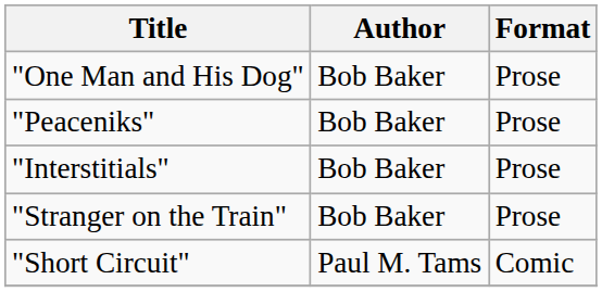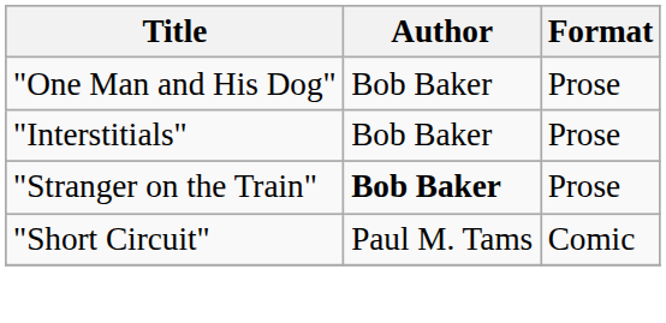 <table class="wikitable">
 <tr>
 <th>Title</th>
 <th>Author</th>
 <th>Format</th>
 </tr>
 <tr>
 <td>"One Man and His Dog"</td>
 <td>Bob Baker</td>
 <td>Prose</td>
 </tr>
 <tr>
-<td>"Peaceniks"</td>
-<td>Bob Baker</td>
-<td>Prose</td>
-</tr>
-<tr>
 <td>"Interstitials"</td>
 <td>Bob Baker</td>
 <td>Prose</td>
 </tr>
 <tr>
 <td>"Stranger on the Train"</td>
-<td>Bob Baker</td>
+<td><strong>Bob Baker</strong></td>
 <td>Prose</td>
 </tr>
 <tr>
 <td>"Short Circuit"</td>
 <td>Paul M. Tams</td>
 <td>Comic</td>
 </tr>
 <tr>
 </tr>
 </table>
